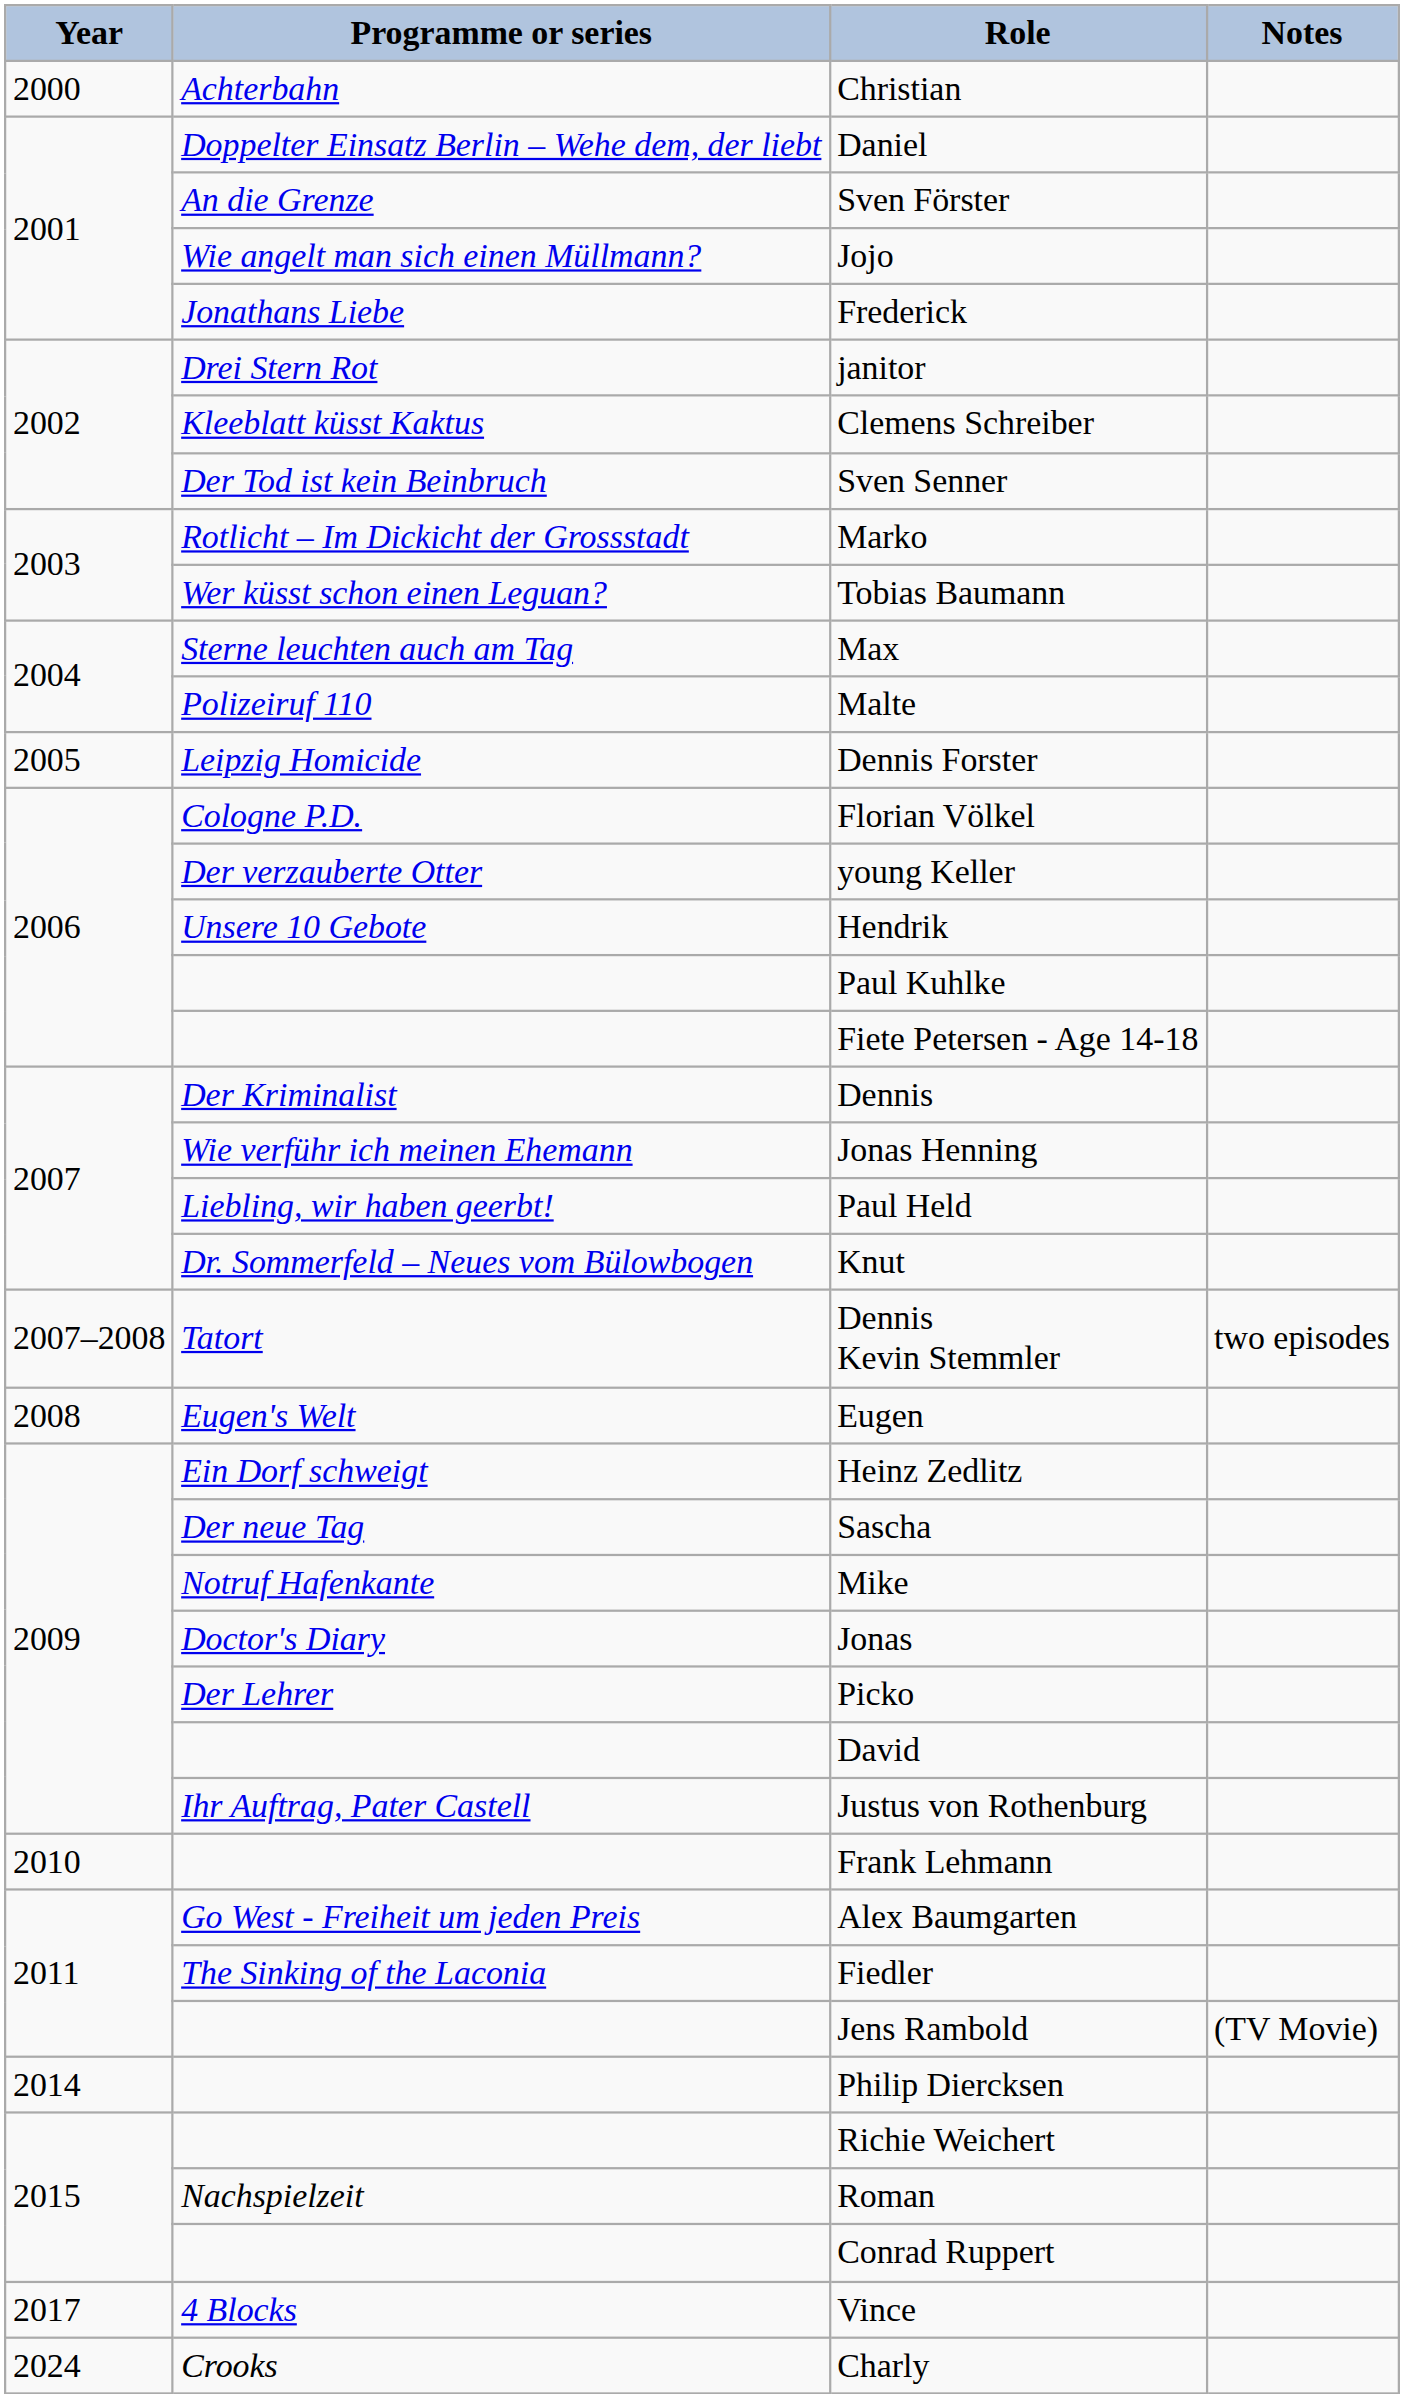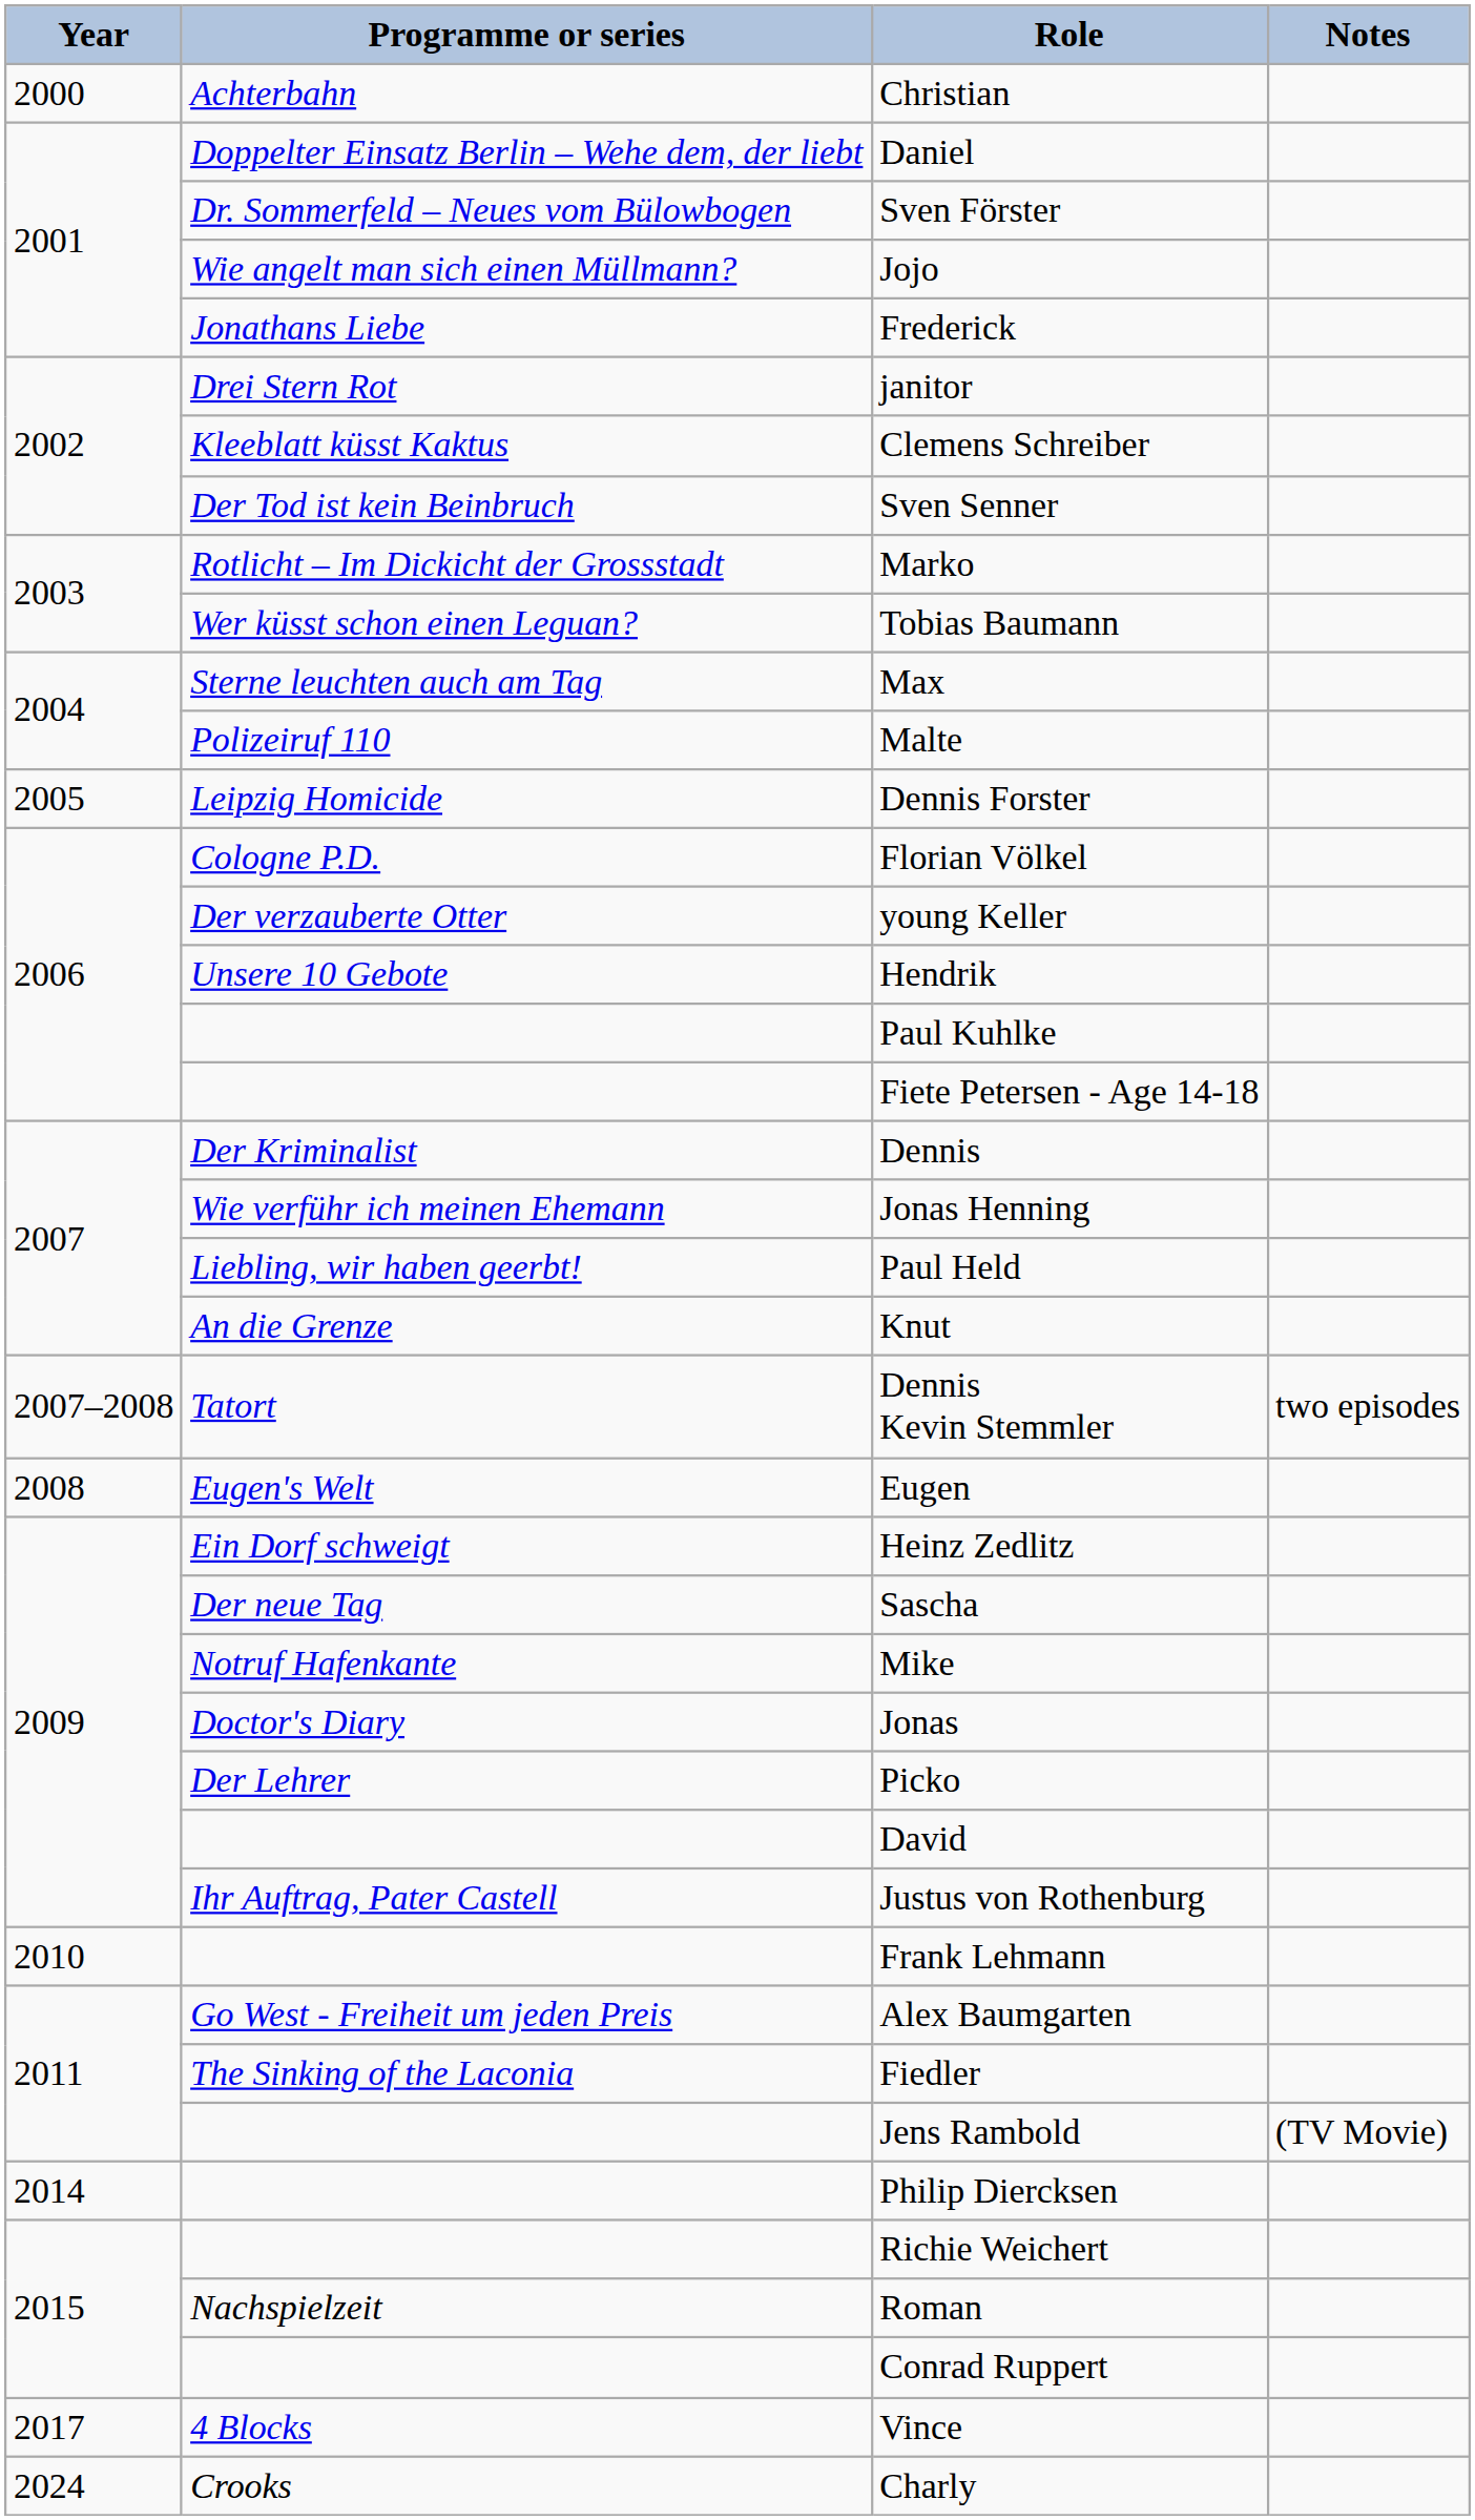 <table class="wikitable" style="font-size: 95%;">
 <tr align="center">
 <th style="background: #B0C4DE;">Year</th>
 <th style="background: #B0C4DE;">Programme or series</th>
 <th style="background: #B0C4DE;">Role</th>
 <th style="background: #B0C4DE;">Notes</th>
 </tr>
 <tr>
 <td>2000</td>
 <td><em><a href='#'>Achterbahn</a></em></td>
 <td>Christian</td>
 <td></td>
 </tr>
 <tr>
 <td rowspan="4">2001</td>
 <td><em><a href='#'>Doppelter Einsatz Berlin – Wehe dem, der liebt</a></em></td>
 <td>Daniel</td>
 <td></td>
 </tr>
 <tr>
-<td><em><a href='#'>An die Grenze</a></em></td>
+<td><em><a href='#'>Dr. Sommerfeld – Neues vom Bülowbogen</a></em></td>
 <td>Sven Förster</td>
 <td></td>
 </tr>
 <tr>
 <td><em><a href='#'>Wie angelt man sich einen Müllmann?</a></em></td>
 <td>Jojo</td>
 <td></td>
 </tr>
 <tr>
 <td><em><a href='#'>Jonathans Liebe</a></em></td>
 <td>Frederick</td>
 <td></td>
 </tr>
 <tr>
 <td rowspan="3">2002</td>
 <td><em><a href='#'>Drei Stern Rot</a></em></td>
 <td>janitor</td>
 <td></td>
 </tr>
 <tr>
 <td><em><a href='#'>Kleeblatt küsst Kaktus</a></em></td>
 <td>Clemens Schreiber</td>
 <td></td>
 </tr>
 <tr>
 <td><em><a href='#'>Der Tod ist kein Beinbruch</a></em></td>
 <td>Sven Senner</td>
 <td></td>
 </tr>
 <tr>
 <td rowspan="2">2003</td>
 <td><em><a href='#'>Rotlicht – Im Dickicht der Grossstadt</a></em></td>
 <td>Marko</td>
 <td></td>
 </tr>
 <tr>
 <td><em><a href='#'>Wer küsst schon einen Leguan?</a></em></td>
 <td>Tobias Baumann</td>
 <td></td>
 </tr>
 <tr>
 <td rowspan="2">2004</td>
 <td><em><a href='#'>Sterne leuchten auch am Tag</a></em></td>
 <td>Max</td>
 <td></td>
 </tr>
 <tr>
 <td><em><a href='#'>Polizeiruf 110</a></em></td>
 <td>Malte</td>
 <td></td>
 </tr>
 <tr>
 <td>2005</td>
 <td><em><a href='#'>Leipzig Homicide</a></em></td>
 <td>Dennis Forster</td>
 <td></td>
 </tr>
 <tr>
 <td rowspan="5">2006</td>
 <td><em><a href='#'>Cologne P.D.</a></em></td>
 <td>Florian Völkel</td>
 <td></td>
 </tr>
 <tr>
 <td><em><a href='#'>Der verzauberte Otter</a></em></td>
 <td>young Keller</td>
 <td></td>
 </tr>
 <tr>
 <td><em><a href='#'>Unsere 10 Gebote</a></em></td>
 <td>Hendrik</td>
 <td></td>
 </tr>
 <tr>
 <td><em></em></td>
 <td>Paul Kuhlke</td>
 <td></td>
 </tr>
 <tr>
 <td><em></em></td>
 <td>Fiete Petersen - Age 14-18</td>
 <td></td>
 </tr>
 <tr>
 <td rowspan="4">2007</td>
 <td><em><a href='#'>Der Kriminalist</a></em></td>
 <td>Dennis</td>
 <td></td>
 </tr>
 <tr>
 <td><em><a href='#'>Wie verführ ich meinen Ehemann</a></em></td>
 <td>Jonas Henning</td>
 <td></td>
 </tr>
 <tr>
 <td><em><a href='#'>Liebling, wir haben geerbt!</a></em></td>
 <td>Paul Held</td>
 <td></td>
 </tr>
 <tr>
-<td><em><a href='#'>Dr. Sommerfeld – Neues vom Bülowbogen</a></em></td>
+<td><em><a href='#'>An die Grenze</a></em></td>
 <td>Knut</td>
 <td></td>
 </tr>
 <tr>
 <td>2007–2008</td>
 <td><em><a href='#'>Tatort</a></em></td>
 <td>Dennis<br>Kevin Stemmler</td>
 <td>two episodes</td>
 </tr>
 <tr>
 <td>2008</td>
 <td><em><a href='#'>Eugen's Welt</a></em></td>
 <td>Eugen</td>
 <td></td>
 </tr>
 <tr>
 <td rowspan="7">2009</td>
 <td><em><a href='#'>Ein Dorf schweigt</a></em></td>
 <td>Heinz Zedlitz</td>
 <td></td>
 </tr>
 <tr>
 <td><em><a href='#'>Der neue Tag</a></em></td>
 <td>Sascha</td>
 <td></td>
 </tr>
 <tr>
 <td><em><a href='#'>Notruf Hafenkante</a></em></td>
 <td>Mike</td>
 <td></td>
 </tr>
 <tr>
 <td><em><a href='#'>Doctor's Diary</a></em></td>
 <td>Jonas</td>
 <td></td>
 </tr>
 <tr>
 <td><em><a href='#'>Der Lehrer</a></em></td>
 <td>Picko</td>
 <td></td>
 </tr>
 <tr>
 <td><em></em></td>
 <td>David</td>
 <td></td>
 </tr>
 <tr>
 <td><em><a href='#'>Ihr Auftrag, Pater Castell</a></em></td>
 <td>Justus von Rothenburg</td>
 <td></td>
 </tr>
 <tr>
 <td>2010</td>
 <td><em></em></td>
 <td>Frank Lehmann</td>
 <td></td>
 </tr>
 <tr>
 <td rowspan="3">2011</td>
 <td><em><a href='#'>Go West - Freiheit um jeden Preis</a></em></td>
 <td>Alex Baumgarten</td>
 <td></td>
 </tr>
 <tr>
 <td><em><a href='#'>The Sinking of the Laconia</a></em></td>
 <td>Fiedler</td>
 <td></td>
 </tr>
 <tr>
 <td><em></em></td>
 <td>Jens Rambold</td>
 <td>(TV Movie)</td>
 </tr>
 <tr>
 <td>2014</td>
 <td><em></em></td>
 <td>Philip Diercksen</td>
 <td></td>
 </tr>
 <tr>
 <td rowspan="3">2015</td>
 <td><em></em></td>
 <td>Richie Weichert</td>
 <td></td>
 </tr>
 <tr>
 <td><em>Nachspielzeit</em></td>
 <td>Roman</td>
 <td></td>
 </tr>
 <tr>
 <td><em></em></td>
 <td>Conrad Ruppert</td>
 <td></td>
 </tr>
 <tr>
 <td>2017</td>
 <td><em><a href='#'>4 Blocks</a></em></td>
 <td>Vince</td>
 <td></td>
 </tr>
 <tr>
 <td>2024</td>
 <td><em>Crooks</em></td>
 <td>Charly</td>
 <td></td>
 </tr>
 </table>
